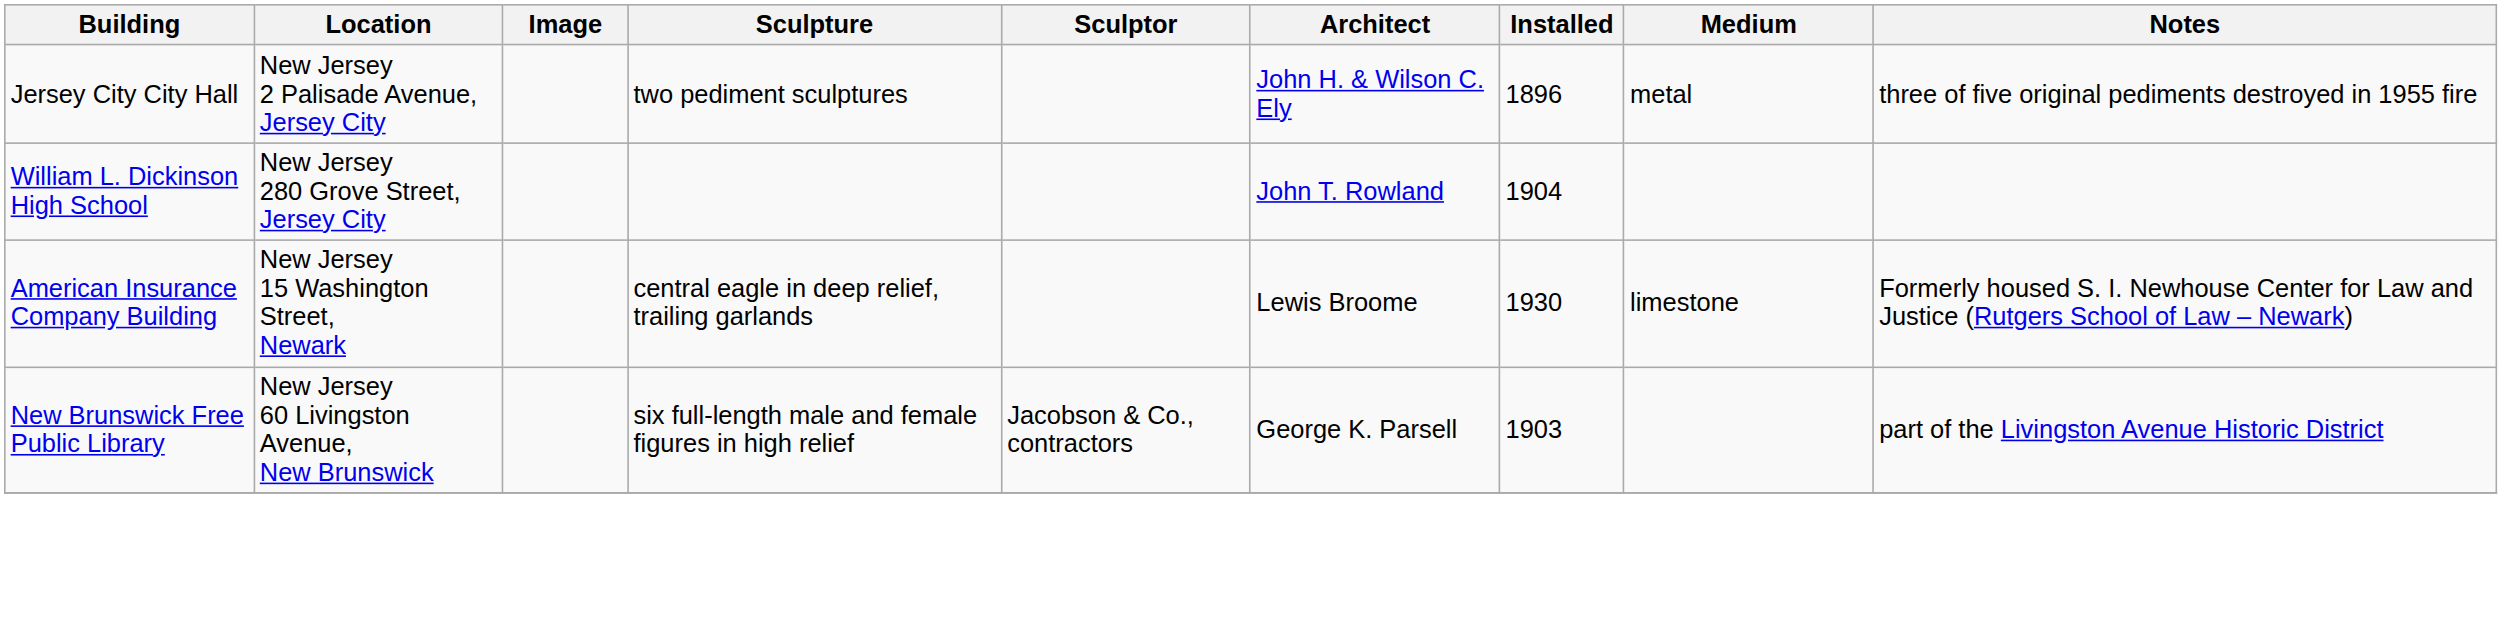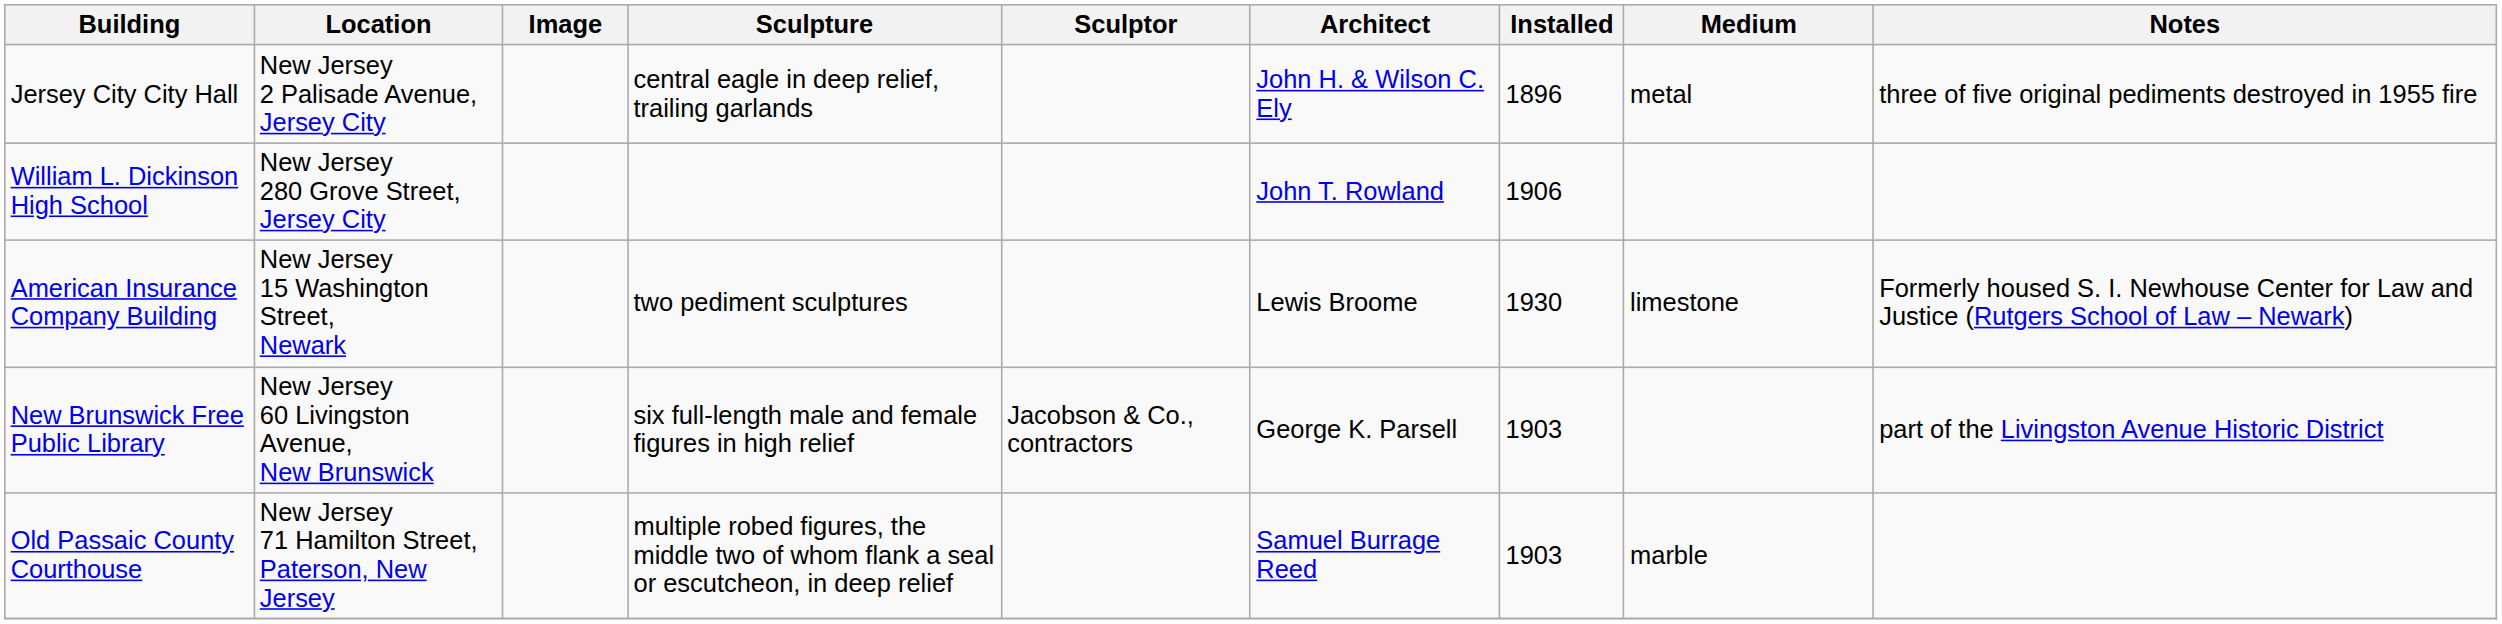 <table class="wikitable sortable">
 <tr>
 <th width="10%">Building</th>
 <th width="10%">Location</th>
 <th width="5%">Image</th>
 <th width="15%">Sculpture</th>
 <th width="10%">Sculptor</th>
 <th width="10%">Architect</th>
 <th width="5%">Installed</th>
 <th width="10%">Medium</th>
 <th width="25%">Notes</th>
 </tr>
 <tr>
 <td>Jersey City City Hall</td>
 <td>New Jersey<br>2 Palisade Avenue,<br><a href='#'>Jersey City</a></td>
 <td></td>
-<td>two pediment sculptures</td>
+<td>central eagle in deep relief, trailing garlands</td>
 <td></td>
 <td><a href='#'>John H. & Wilson C. Ely</a></td>
 <td>1896</td>
 <td>metal</td>
 <td>three of five original pediments destroyed in 1955 fire</td>
 </tr>
 <tr>
 <td><a href='#'>William L. Dickinson High School</a></td>
 <td>New Jersey<br>280 Grove Street,<br><a href='#'>Jersey City</a></td>
 <td></td>
 <td></td>
 <td></td>
 <td><a href='#'>John T. Rowland</a></td>
-<td>1904</td>
+<td>1906</td>
 <td></td>
 <td></td>
 </tr>
 <tr>
 <td><a href='#'>American Insurance Company Building</a></td>
 <td>New Jersey<br>15 Washington Street,<br><a href='#'>Newark</a></td>
 <td></td>
-<td>central eagle in deep relief, trailing garlands</td>
+<td>two pediment sculptures</td>
 <td></td>
 <td>Lewis Broome</td>
 <td>1930</td>
 <td>limestone</td>
 <td>Formerly housed S. I. Newhouse Center for Law and Justice (<a href='#'>Rutgers School of Law – Newark</a>)</td>
 </tr>
 <tr>
 <td><a href='#'>New Brunswick Free Public Library</a></td>
 <td>New Jersey<br>60 Livingston Avenue,<br><a href='#'>New Brunswick</a></td>
 <td></td>
 <td>six full-length male and female figures in high relief</td>
 <td>Jacobson & Co., contractors</td>
 <td>George K. Parsell</td>
 <td>1903</td>
 <td></td>
 <td>part of the <a href='#'>Livingston Avenue Historic District</a></td>
 </tr>
 <tr>
+<td><a href='#'>Old Passaic County Courthouse</a></td>
+<td>New Jersey<br>71 Hamilton Street,<br><a href='#'>Paterson, New Jersey</a></td>
+<td></td>
+<td>multiple robed figures, the middle two of whom flank a seal or escutcheon, in deep relief</td>
+<td></td>
+<td><a href='#'>Samuel Burrage Reed</a></td>
+<td>1903</td>
+<td>marble</td>
+<td></td>
+</tr>
+<tr>
 </tr>
 </table>
